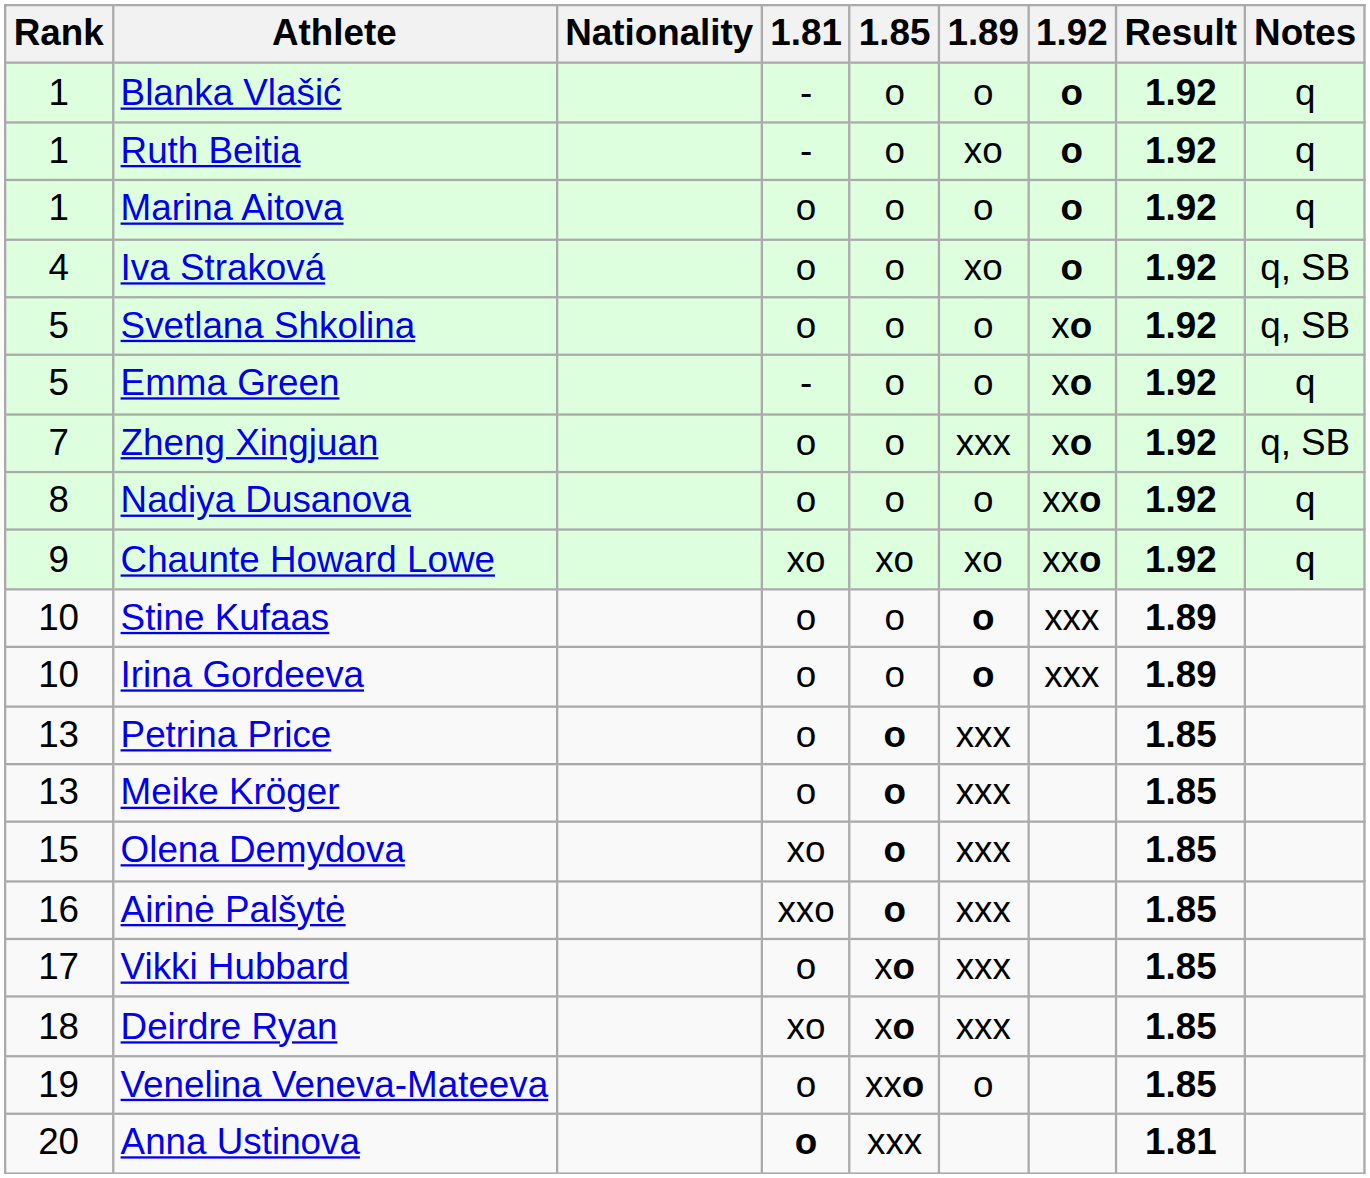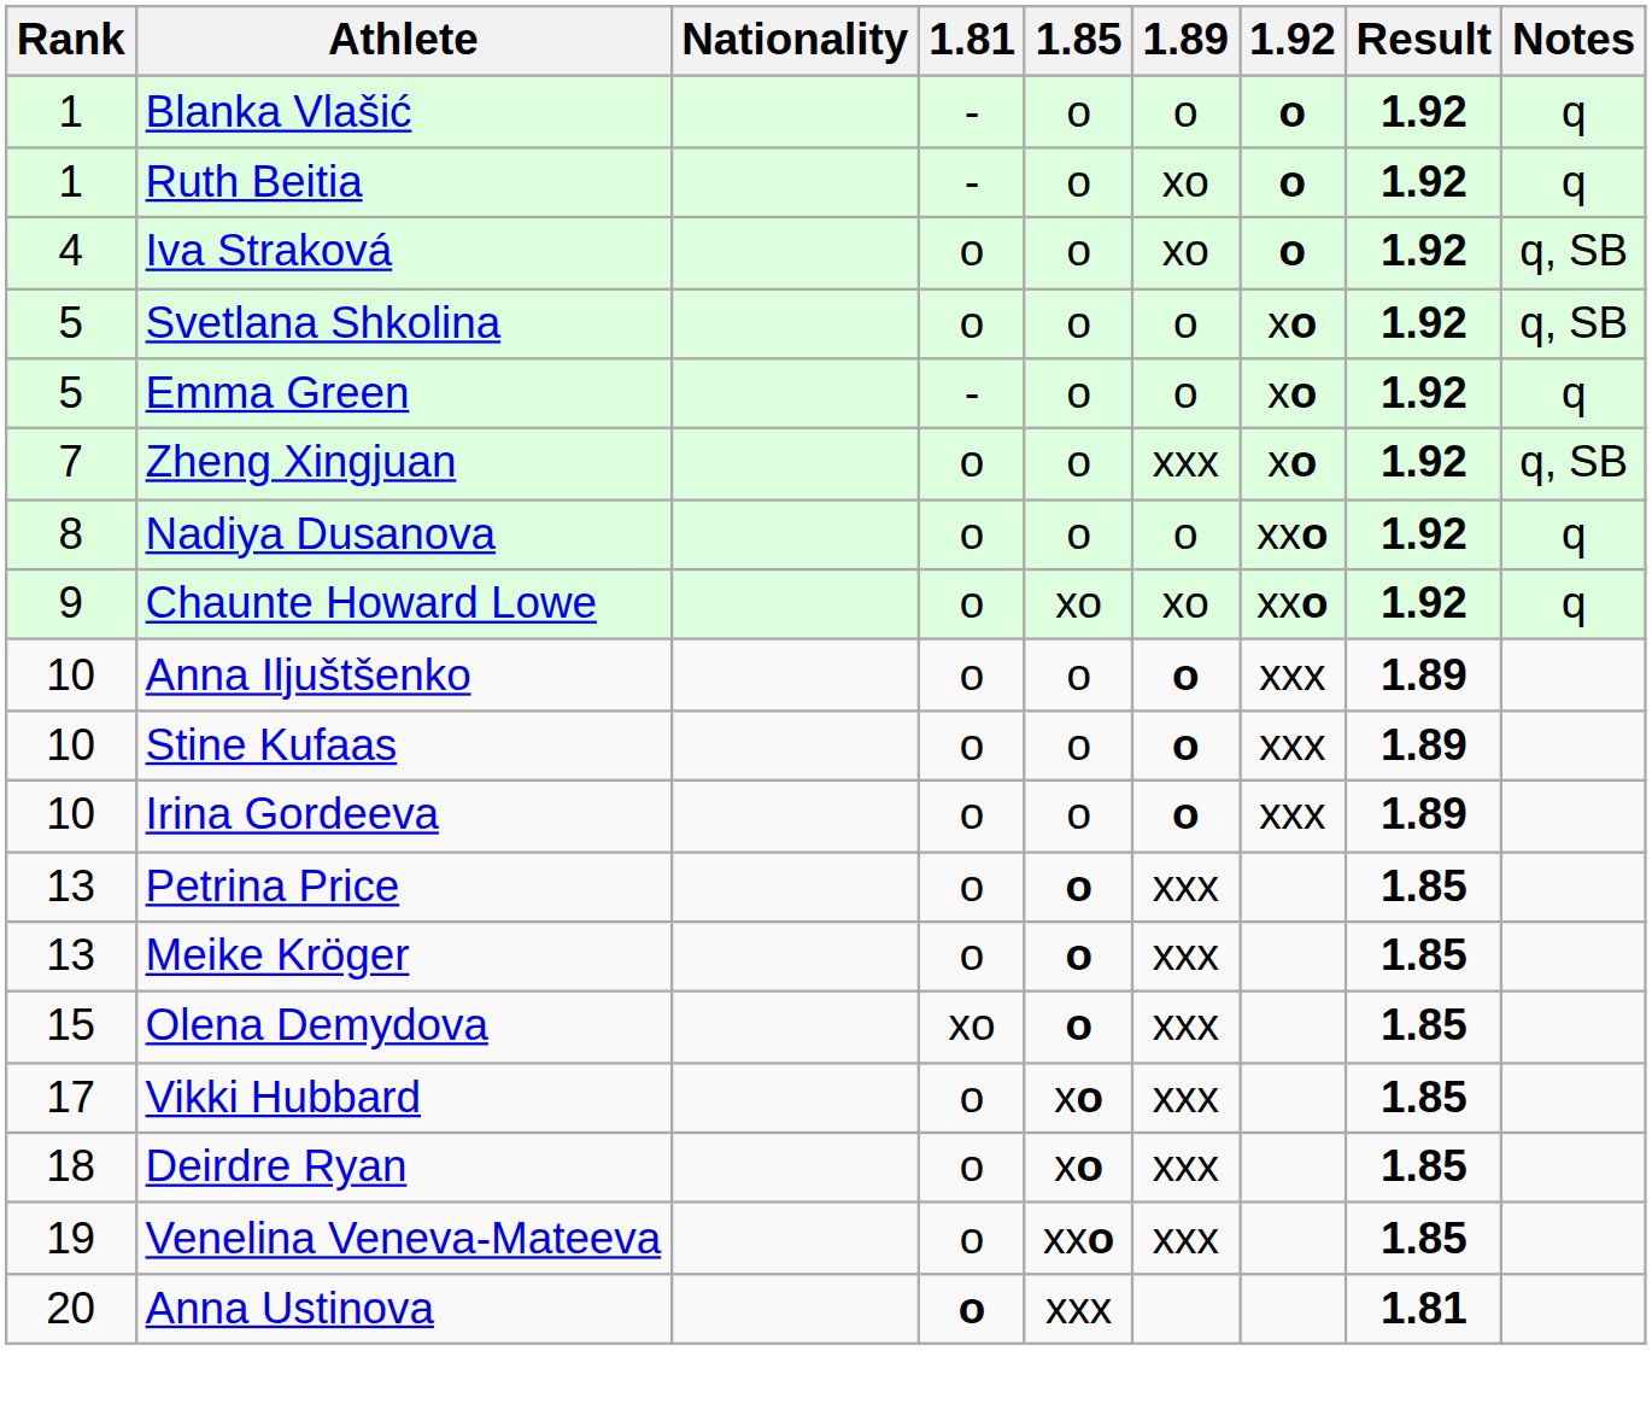 <table class="wikitable sortable" style="text-align:center">
 <tr>
 <th>Rank</th>
 <th>Athlete</th>
 <th>Nationality</th>
 <th>1.81</th>
 <th>1.85</th>
 <th>1.89</th>
 <th>1.92</th>
 <th>Result</th>
 <th>Notes</th>
 </tr>
 <tr bgcolor=ddffdd>
 <td>1</td>
 <td align=left><a href='#'>Blanka Vlašić</a></td>
 <td align=left></td>
 <td>-</td>
 <td>o</td>
 <td>o</td>
 <td><strong>o</strong></td>
 <td><strong>1.92</strong></td>
 <td>q</td>
 </tr>
 <tr bgcolor=ddffdd>
 <td>1</td>
 <td align=left><a href='#'>Ruth Beitia</a></td>
 <td align=left></td>
 <td>-</td>
 <td>o</td>
 <td>xo</td>
-<td><strong>o</strong></td>
-<td><strong>1.92</strong></td>
-<td>q</td>
-</tr>
-<tr bgcolor=ddffdd>
-<td>1</td>
-<td align=left><a href='#'>Marina Aitova</a></td>
-<td align=left></td>
-<td>o</td>
-<td>o</td>
-<td>o</td>
 <td><strong>o</strong></td>
 <td><strong>1.92</strong></td>
 <td>q</td>
 </tr>
 <tr bgcolor=ddffdd>
 <td>4</td>
 <td align=left><a href='#'>Iva Straková</a></td>
 <td align=left></td>
 <td>o</td>
 <td>o</td>
 <td>xo</td>
 <td><strong>o</strong></td>
 <td><strong>1.92</strong></td>
 <td>q, SB</td>
 </tr>
 <tr bgcolor=ddffdd>
 <td>5</td>
 <td align=left><a href='#'>Svetlana Shkolina</a></td>
 <td align=left></td>
 <td>o</td>
 <td>o</td>
 <td>o</td>
 <td>x<strong>o</strong></td>
 <td><strong>1.92</strong></td>
 <td>q, SB</td>
 </tr>
 <tr bgcolor=ddffdd>
 <td>5</td>
 <td align=left><a href='#'>Emma Green</a></td>
 <td align=left></td>
 <td>-</td>
 <td>o</td>
 <td>o</td>
 <td>x<strong>o</strong></td>
 <td><strong>1.92</strong></td>
 <td>q</td>
 </tr>
 <tr bgcolor=ddffdd>
 <td>7</td>
 <td align=left><a href='#'>Zheng Xingjuan</a></td>
 <td align=left></td>
 <td>o</td>
 <td>o</td>
 <td>xxx</td>
 <td>x<strong>o</strong></td>
 <td><strong>1.92</strong></td>
 <td>q, SB</td>
 </tr>
 <tr bgcolor=ddffdd>
 <td>8</td>
 <td align=left><a href='#'>Nadiya Dusanova</a></td>
 <td align=left></td>
 <td>o</td>
 <td>o</td>
 <td>o</td>
 <td>xx<strong>o</strong></td>
 <td><strong>1.92</strong></td>
 <td>q</td>
 </tr>
 <tr bgcolor=ddffdd>
 <td>9</td>
 <td align=left><a href='#'>Chaunte Howard Lowe</a></td>
 <td align=left></td>
-<td>xo</td>
+<td>o</td>
 <td>xo</td>
 <td>xo</td>
 <td>xx<strong>o</strong></td>
 <td><strong>1.92</strong></td>
 <td>q</td>
+</tr>
+<tr>
+<td>10</td>
+<td align=left><a href='#'>Anna Iljuštšenko</a></td>
+<td align=left></td>
+<td>o</td>
+<td>o</td>
+<td><strong>o</strong></td>
+<td>xxx</td>
+<td><strong>1.89</strong></td>
+<td></td>
 </tr>
 <tr>
 <td>10</td>
 <td align=left><a href='#'>Stine Kufaas</a></td>
 <td align=left></td>
 <td>o</td>
 <td>o</td>
 <td><strong>o</strong></td>
 <td>xxx</td>
 <td><strong>1.89</strong></td>
 <td></td>
 </tr>
 <tr>
 <td>10</td>
 <td align=left><a href='#'>Irina Gordeeva</a></td>
 <td align=left></td>
 <td>o</td>
 <td>o</td>
 <td><strong>o</strong></td>
 <td>xxx</td>
 <td><strong>1.89</strong></td>
 <td></td>
 </tr>
 <tr>
 <td>13</td>
 <td align=left><a href='#'>Petrina Price</a></td>
 <td align=left></td>
 <td>o</td>
 <td><strong>o</strong></td>
 <td>xxx</td>
 <td></td>
 <td><strong>1.85</strong></td>
 <td></td>
 </tr>
 <tr>
 <td>13</td>
 <td align=left><a href='#'>Meike Kröger</a></td>
 <td align=left></td>
 <td>o</td>
 <td><strong>o</strong></td>
 <td>xxx</td>
 <td></td>
 <td><strong>1.85</strong></td>
 <td></td>
 </tr>
 <tr>
 <td>15</td>
 <td align=left><a href='#'>Olena Demydova</a></td>
 <td align=left></td>
 <td>xo</td>
 <td><strong>o</strong></td>
 <td>xxx</td>
 <td></td>
 <td><strong>1.85</strong></td>
 <td></td>
 </tr>
 <tr>
-<td>16</td>
-<td align=left><a href='#'>Airinė Palšytė</a></td>
-<td align=left></td>
-<td>xxo</td>
-<td><strong>o</strong></td>
-<td>xxx</td>
-<td></td>
-<td><strong>1.85</strong></td>
-<td></td>
-</tr>
-<tr>
 <td>17</td>
 <td align=left><a href='#'>Vikki Hubbard</a></td>
 <td align=left></td>
 <td>o</td>
 <td>x<strong>o</strong></td>
 <td>xxx</td>
 <td></td>
 <td><strong>1.85</strong></td>
 <td></td>
 </tr>
 <tr>
 <td>18</td>
 <td align=left><a href='#'>Deirdre Ryan</a></td>
 <td align=left></td>
-<td>xo</td>
+<td>o</td>
 <td>x<strong>o</strong></td>
 <td>xxx</td>
 <td></td>
 <td><strong>1.85</strong></td>
 <td></td>
 </tr>
 <tr>
 <td>19</td>
 <td align=left><a href='#'>Venelina Veneva-Mateeva</a></td>
 <td align=left></td>
 <td>o</td>
 <td>xx<strong>o</strong></td>
-<td>o</td>
+<td>xxx</td>
 <td></td>
 <td><strong>1.85</strong></td>
 <td></td>
 </tr>
 <tr>
 <td>20</td>
 <td align=left><a href='#'>Anna Ustinova</a></td>
 <td align=left></td>
 <td><strong>o</strong></td>
 <td>xxx</td>
 <td></td>
 <td></td>
 <td><strong>1.81</strong></td>
 <td></td>
 </tr>
 </table>
